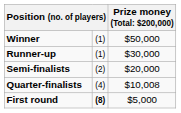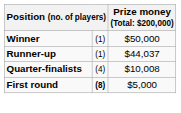 <table class="wikitable">
 <tr>
 <th colspan=2>Position <small>(no. of players)</small></th>
 <th>Prize money<br><small>(Total: $200,000)</small></th>
 </tr>
 <tr>
 <td><strong>Winner</strong></td>
 <td align=center><small>(1)</small></td>
 <td align=center>$50,000</td>
 </tr>
 <tr>
 <td><strong>Runner-up</strong></td>
 <td align=center><small>(1)</small></td>
-<td align=center>$30,000</td>
-</tr>
-<tr>
-<td><strong>Semi-finalists</strong></td>
-<td align=center><small>(2)</small></td>
-<td align=center>$20,000</td>
+<td align=center>$44,037</td>
 </tr>
 <tr>
 <td><strong>Quarter-finalists</strong></td>
 <td align=center><small>(4)</small></td>
 <td align=center>$10,008</td>
 </tr>
 <tr>
 <td><strong>First round</strong></td>
 <td align=center><strong><small>(8)</small></strong></td>
 <td align=center>$5,000</td>
 </tr>
 </table>
